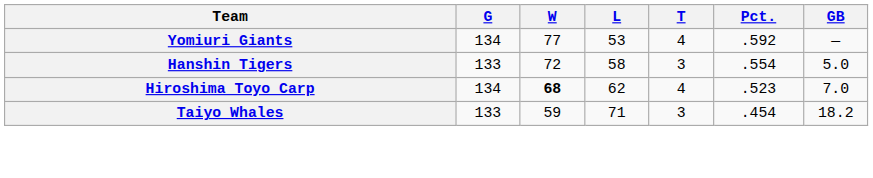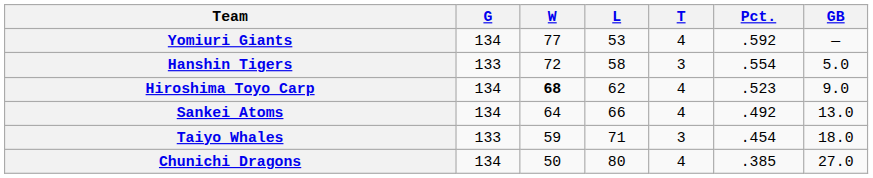 <table class="wikitable plainrowheaders" width="60%" style="text-align:center;">
 <tr>
 <th scope="col" width="35%">Team</th>
 <th scope="col" width="5%"><a href='#'>G</a></th>
 <th scope="col" width="5%"><a href='#'>W</a></th>
 <th scope="col" width="5%"><a href='#'>L</a></th>
 <th scope="col" width="5%"><a href='#'>T</a></th>
 <th scope="col" width="7%"><a href='#'>Pct.</a></th>
 <th scope="col" width="5%"><a href='#'>GB</a></th>
 </tr>
 <tr>
 <th scope="row" style="text-align:center;"><a href='#'>Yomiuri Giants</a></th>
 <td>134</td>
 <td>77</td>
 <td>53</td>
 <td>4</td>
 <td>.592</td>
 <td>—</td>
 </tr>
 <tr>
 <th scope="row" style="text-align:center;"><a href='#'>Hanshin Tigers</a></th>
 <td>133</td>
 <td>72</td>
 <td>58</td>
 <td>3</td>
 <td>.554</td>
 <td>5.0</td>
 </tr>
 <tr>
 <th scope="row" style="text-align:center;"><a href='#'>Hiroshima Toyo Carp</a></th>
 <td>134</td>
 <td><strong>68</strong></td>
 <td>62</td>
 <td>4</td>
 <td>.523</td>
-<td>7.0</td>
+<td>9.0</td>
+</tr>
+<tr>
+<th scope="row" style="text-align:center;"><a href='#'>Sankei Atoms</a></th>
+<td>134</td>
+<td>64</td>
+<td>66</td>
+<td>4</td>
+<td>.492</td>
+<td>13.0</td>
 </tr>
 <tr>
 <th scope="row" style="text-align:center;"><a href='#'>Taiyo Whales</a></th>
 <td>133</td>
 <td>59</td>
 <td>71</td>
 <td>3</td>
 <td>.454</td>
-<td>18.2</td>
+<td>18.0</td>
+</tr>
+<tr>
+<th scope="row" style="text-align:center;"><a href='#'>Chunichi Dragons</a></th>
+<td>134</td>
+<td>50</td>
+<td>80</td>
+<td>4</td>
+<td>.385</td>
+<td>27.0</td>
 </tr>
 </table>
